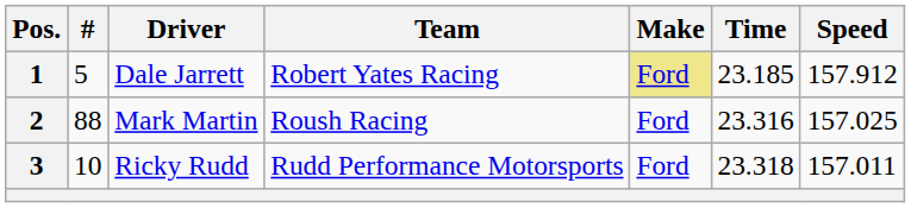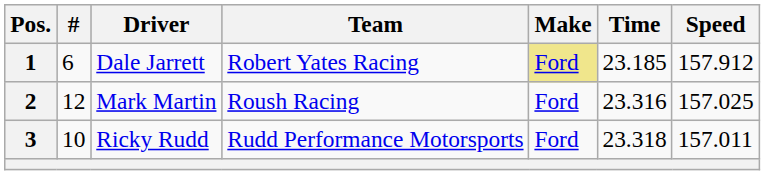 <table class="wikitable" style="font-size:95%">
 <tr>
 <th>Pos.</th>
 <th>#</th>
 <th>Driver</th>
 <th>Team</th>
 <th>Make</th>
 <th>Time</th>
 <th>Speed</th>
 </tr>
 <tr>
 <th>1</th>
-<td>5</td>
+<td>6</td>
 <td><a href='#'>Dale Jarrett</a></td>
 <td><a href='#'>Robert Yates Racing</a></td>
 <td style="background: khaki;"><a href='#'>Ford</a></td>
 <td>23.185</td>
 <td>157.912</td>
 </tr>
 <tr>
 <th>2</th>
-<td>88</td>
+<td>12</td>
 <td><a href='#'>Mark Martin</a></td>
 <td><a href='#'>Roush Racing</a></td>
 <td><a href='#'>Ford</a></td>
 <td>23.316</td>
 <td>157.025</td>
 </tr>
 <tr>
 <th>3</th>
 <td>10</td>
 <td><a href='#'>Ricky Rudd</a></td>
 <td><a href='#'>Rudd Performance Motorsports</a></td>
 <td><a href='#'>Ford</a></td>
 <td>23.318</td>
 <td>157.011</td>
 </tr>
 <tr>
 <th colspan="7"></th>
 </tr>
 </table>
